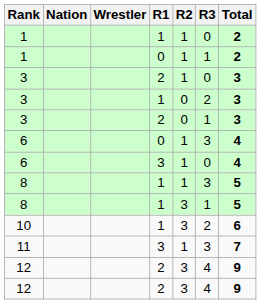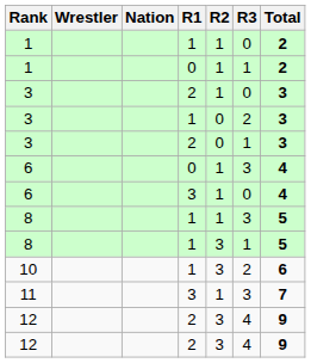 <table class="wikitable sortable" style="text-align:center;">
 <tr>
 <th>Rank</th>
+<th>Wrestler</th>
 <th>Nation</th>
-<th>Wrestler</th>
 <th>R1</th>
 <th>R2</th>
 <th>R3</th>
 <th>Total</th>
 </tr>
 <tr style="background:#cfc;">
 <td>1</td>
 <td align=left></td>
 <td align=left></td>
 <td>1</td>
 <td>1</td>
 <td>0</td>
 <td><strong>2</strong></td>
 </tr>
 <tr style="background:#cfc;">
 <td>1</td>
 <td align=left></td>
 <td align=left></td>
 <td>0</td>
 <td>1</td>
 <td>1</td>
 <td><strong>2</strong></td>
 </tr>
 <tr style="background:#cfc;">
 <td>3</td>
 <td align=left></td>
 <td align=left></td>
 <td>2</td>
 <td>1</td>
 <td>0</td>
 <td><strong>3</strong></td>
 </tr>
 <tr style="background:#cfc;">
 <td>3</td>
 <td align=left></td>
 <td align=left></td>
 <td>1</td>
 <td>0</td>
 <td>2</td>
 <td><strong>3</strong></td>
 </tr>
 <tr style="background:#cfc;">
 <td>3</td>
 <td align=left></td>
 <td align=left></td>
 <td>2</td>
 <td>0</td>
 <td>1</td>
 <td><strong>3</strong></td>
 </tr>
 <tr style="background:#cfc;">
 <td>6</td>
 <td align=left></td>
 <td align=left></td>
 <td>0</td>
 <td>1</td>
 <td>3</td>
 <td><strong>4</strong></td>
 </tr>
 <tr style="background:#cfc;">
 <td>6</td>
 <td align=left></td>
 <td align=left></td>
 <td>3</td>
 <td>1</td>
 <td>0</td>
 <td><strong>4</strong></td>
 </tr>
 <tr style="background:#cfc;">
 <td>8</td>
 <td align=left></td>
 <td align=left></td>
 <td>1</td>
 <td>1</td>
 <td>3</td>
 <td><strong>5</strong></td>
 </tr>
 <tr style="background:#cfc;">
 <td>8</td>
 <td align=left></td>
 <td align=left></td>
 <td>1</td>
 <td>3</td>
 <td>1</td>
 <td><strong>5</strong></td>
 </tr>
 <tr>
 <td>10</td>
 <td align=left></td>
 <td align=left></td>
 <td>1</td>
 <td>3</td>
 <td>2</td>
 <td><strong>6</strong></td>
 </tr>
 <tr>
 <td>11</td>
 <td align=left></td>
 <td align=left></td>
 <td>3</td>
 <td>1</td>
 <td>3</td>
 <td><strong>7</strong></td>
 </tr>
 <tr>
 <td>12</td>
 <td align=left></td>
 <td align=left></td>
 <td>2</td>
 <td>3</td>
 <td>4</td>
 <td><strong>9</strong></td>
 </tr>
 <tr>
 <td>12</td>
 <td align=left></td>
 <td align=left></td>
 <td>2</td>
 <td>3</td>
 <td>4</td>
 <td><strong>9</strong></td>
 </tr>
 </table>
